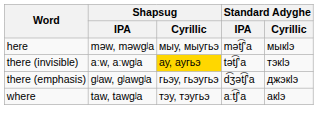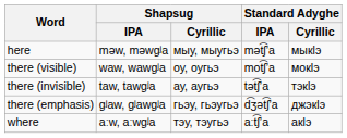 <table class="wikitable" border="1" text-align="right">
 <tr>
 <th rowspan="2">Word</th>
 <th colspan="2">Shapsug</th>
 <th colspan="2">Standard Adyghe</th>
 </tr>
 <tr>
 <th>IPA</th>
 <th>Cyrillic</th>
 <th>IPA</th>
 <th>Cyrillic</th>
 </tr>
 <tr>
 <td>here</td>
 <td>məw, məwɡʲa</td>
 <td>мыу, мыугьэ</td>
 <td>mət͡ʃʼa</td>
 <td>мыкӏэ</td>
 </tr>
 <tr>
+<td>there (visible)</td>
+<td>waw, wawɡʲa</td>
+<td>оу, оугьэ</td>
+<td>mot͡ʃʼa</td>
+<td>мокӏэ</td>
+</tr>
+<tr>
 <td>there (invisible)</td>
-<td>aːw, aːwɡʲa</td>
-<td style="background: gold;">ау, аугьэ</td>
+<td>taw, tawɡʲa</td>
+<td>ау, аугьэ</td>
 <td>tət͡ʃʼa</td>
 <td>тэкӏэ</td>
 </tr>
 <tr>
 <td>there (emphasis)</td>
 <td>ɡʲaw, ɡʲawɡʲa</td>
 <td>гьэу, гьэугьэ</td>
 <td>d͡ʒət͡ʃʼa</td>
 <td>джэкӏэ</td>
 </tr>
 <tr>
 <td>where</td>
-<td>taw, tawɡʲa</td>
+<td>aːw, aːwɡʲa</td>
 <td>тэу, тэугьэ</td>
 <td>aːt͡ʃʼa</td>
 <td>акӏэ</td>
 </tr>
 </table>
